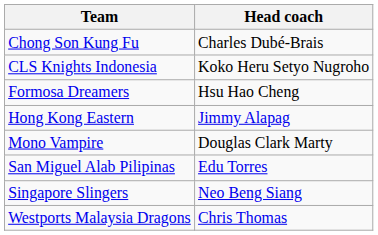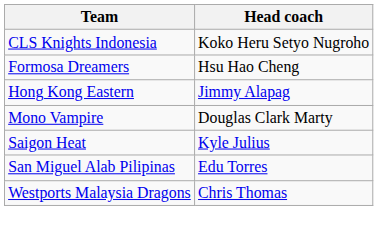 <table class=wikitable>
 <tr>
 <th>Team</th>
 <th>Head coach</th>
-</tr>
-<tr>
-<td><a href='#'>Chong Son Kung Fu</a></td>
-<td> Charles Dubé-Brais</td>
 </tr>
 <tr>
 <td><a href='#'>CLS Knights Indonesia</a></td>
 <td> Koko Heru Setyo Nugroho</td>
 </tr>
 <tr>
 <td><a href='#'>Formosa Dreamers</a></td>
 <td> Hsu Hao Cheng</td>
 </tr>
 <tr>
 <td><a href='#'>Hong Kong Eastern</a></td>
 <td> <a href='#'>Jimmy Alapag</a></td>
 </tr>
 <tr>
 <td><a href='#'>Mono Vampire</a></td>
 <td> Douglas Clark Marty</td>
 </tr>
 <tr>
+<td><a href='#'>Saigon Heat</a></td>
+<td> <a href='#'>Kyle Julius</a></td>
+</tr>
+<tr>
 <td><a href='#'>San Miguel Alab Pilipinas</a></td>
 <td> <a href='#'>Edu Torres</a></td>
-</tr>
-<tr>
-<td><a href='#'>Singapore Slingers</a></td>
-<td> <a href='#'>Neo Beng Siang</a></td>
 </tr>
 <tr>
 <td><a href='#'>Westports Malaysia Dragons</a></td>
 <td> <a href='#'>Chris Thomas</a></td>
 </tr>
 </table>
